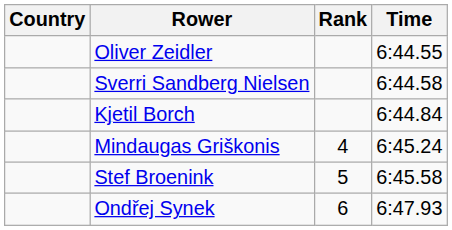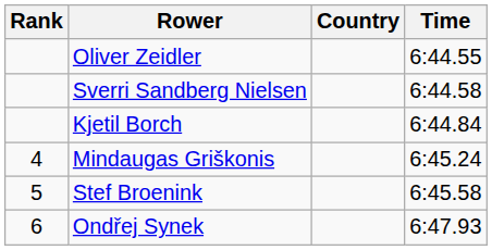 <table class="wikitable" style="text-align:center">
 <tr>
+<th>Rank</th>
+<th>Rower</th>
 <th>Country</th>
-<th>Rower</th>
-<th>Rank</th>
 <th>Time</th>
 </tr>
 <tr>
+<td></td>
+<td align="left"><a href='#'>Oliver Zeidler</a></td>
 <td align="left"></td>
-<td align="left"><a href='#'>Oliver Zeidler</a></td>
-<td></td>
 <td>6:44.55</td>
 </tr>
 <tr>
+<td></td>
+<td align="left"><a href='#'>Sverri Sandberg Nielsen</a></td>
 <td align="left"></td>
-<td align="left"><a href='#'>Sverri Sandberg Nielsen</a></td>
-<td></td>
 <td>6:44.58</td>
 </tr>
 <tr>
+<td></td>
+<td align="left"><a href='#'>Kjetil Borch</a></td>
 <td align="left"></td>
-<td align="left"><a href='#'>Kjetil Borch</a></td>
-<td></td>
 <td>6:44.84</td>
 </tr>
 <tr>
+<td>4</td>
+<td align="left"><a href='#'>Mindaugas Griškonis</a></td>
 <td align="left"></td>
-<td align="left"><a href='#'>Mindaugas Griškonis</a></td>
-<td>4</td>
 <td>6:45.24</td>
 </tr>
 <tr>
+<td>5</td>
+<td align="left"><a href='#'>Stef Broenink</a></td>
 <td align="left"></td>
-<td align="left"><a href='#'>Stef Broenink</a></td>
-<td>5</td>
 <td>6:45.58</td>
 </tr>
 <tr>
+<td>6</td>
+<td align="left"><a href='#'>Ondřej Synek</a></td>
 <td align="left"></td>
-<td align="left"><a href='#'>Ondřej Synek</a></td>
-<td>6</td>
 <td>6:47.93</td>
 </tr>
 </table>
